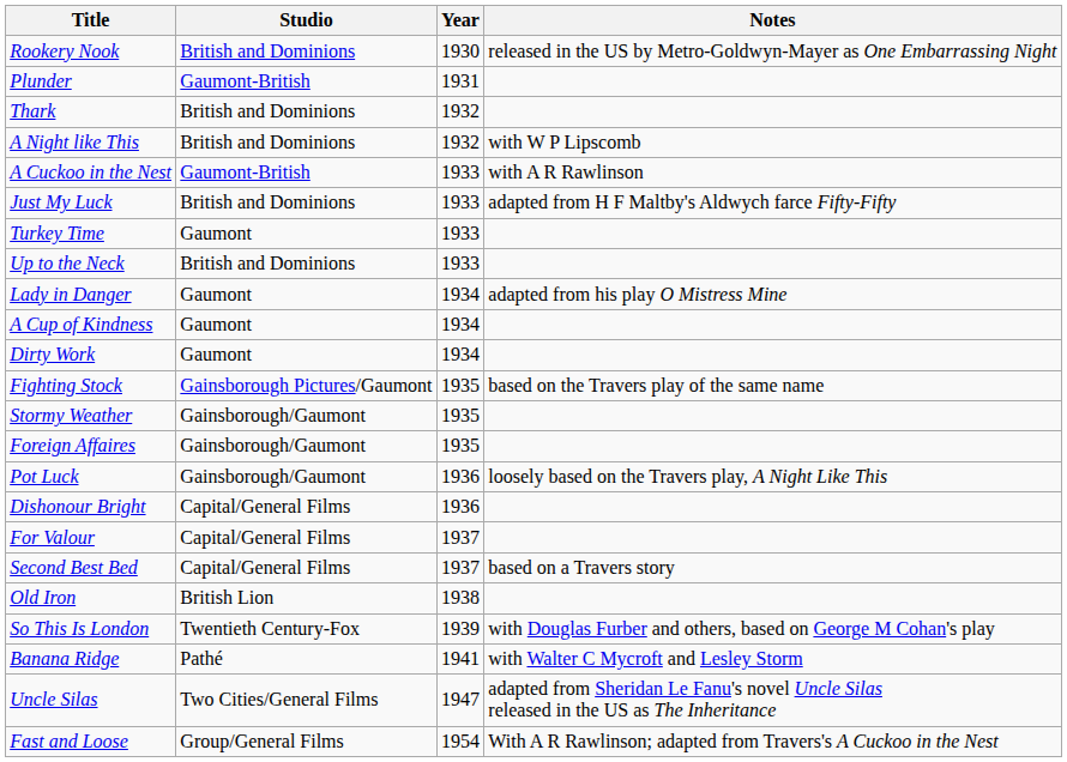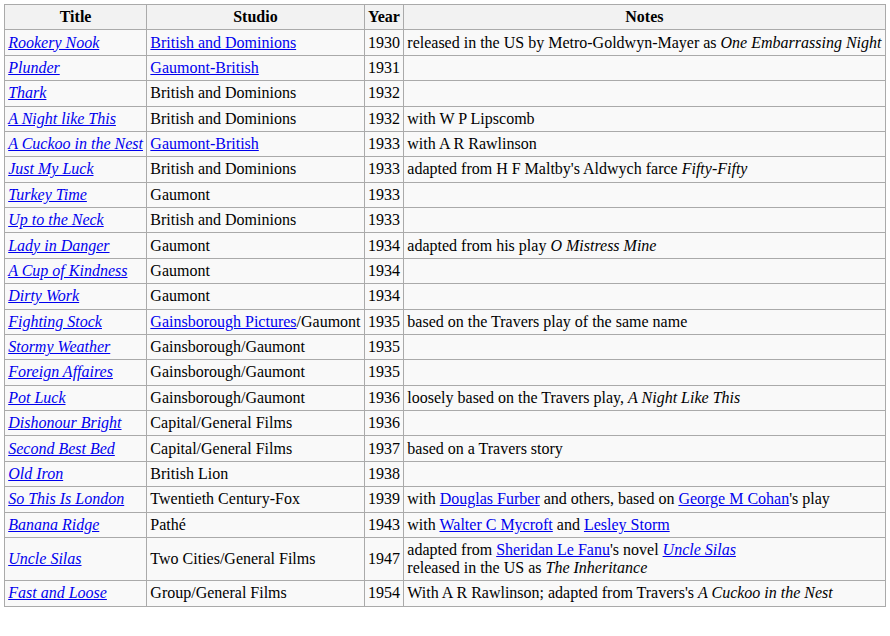 <table class="wikitable plainrowheaders" style="text-align: left; margin-right: 0;">
 <tr>
 <th scope="col">Title</th>
 <th scope="col">Studio</th>
 <th scope="col">Year</th>
 <th scope="col">Notes</th>
 </tr>
 <tr>
 <td><em><a href='#'>Rookery Nook</a> </em></td>
 <td><a href='#'>British and Dominions</a></td>
 <td>1930</td>
 <td>released in the US by Metro-Goldwyn-Mayer as <em>One Embarrassing Night</em></td>
 </tr>
 <tr>
 <td><em><a href='#'>Plunder</a></em></td>
 <td><a href='#'>Gaumont-British</a></td>
 <td>1931</td>
 <td></td>
 </tr>
 <tr>
 <td><em><a href='#'>Thark</a> </em></td>
 <td>British and Dominions</td>
 <td>1932</td>
 <td></td>
 </tr>
 <tr>
 <td><em><a href='#'>A Night like This</a> </em></td>
 <td>British and Dominions</td>
 <td>1932</td>
 <td>with W  P  Lipscomb</td>
 </tr>
 <tr>
 <td><em><a href='#'>A Cuckoo in the Nest</a> </em></td>
 <td><a href='#'>Gaumont-British</a></td>
 <td>1933</td>
 <td>with A  R  Rawlinson</td>
 </tr>
 <tr>
 <td><em><a href='#'>Just My Luck</a></em></td>
 <td>British and Dominions</td>
 <td>1933</td>
 <td>adapted from H  F  Maltby's Aldwych farce <em>Fifty-Fifty</em></td>
 </tr>
 <tr>
 <td><em><a href='#'>Turkey Time</a></em></td>
 <td>Gaumont</td>
 <td>1933</td>
 <td></td>
 </tr>
 <tr>
 <td><em><a href='#'>Up to the Neck</a> </em></td>
 <td>British and Dominions</td>
 <td>1933</td>
 <td></td>
 </tr>
 <tr>
 <td><em><a href='#'>Lady in Danger</a>  </em></td>
 <td>Gaumont</td>
 <td>1934</td>
 <td>adapted from his play <em>O Mistress Mine</em></td>
 </tr>
 <tr>
 <td><em><a href='#'>A Cup of Kindness</a></em></td>
 <td>Gaumont</td>
 <td>1934</td>
 <td></td>
 </tr>
 <tr>
 <td><em><a href='#'>Dirty Work</a></em></td>
 <td>Gaumont</td>
 <td>1934</td>
 <td></td>
 </tr>
 <tr>
 <td><em><a href='#'>Fighting Stock</a></em></td>
 <td><a href='#'>Gainsborough Pictures</a>/Gaumont</td>
 <td>1935</td>
 <td>based on the Travers play of the same name</td>
 </tr>
 <tr>
 <td><em><a href='#'>Stormy Weather</a></em></td>
 <td>Gainsborough/Gaumont</td>
 <td>1935</td>
 <td></td>
 </tr>
 <tr>
 <td><em><a href='#'>Foreign Affaires</a></em></td>
 <td>Gainsborough/Gaumont</td>
 <td>1935</td>
 <td></td>
 </tr>
 <tr>
 <td><em><a href='#'>Pot Luck</a></em></td>
 <td>Gainsborough/Gaumont</td>
 <td>1936</td>
 <td>loosely based on the Travers play, <em>A Night Like This</em></td>
 </tr>
 <tr>
 <td><em><a href='#'>Dishonour Bright</a></em></td>
 <td>Capital/General Films</td>
 <td>1936</td>
 <td></td>
 </tr>
 <tr>
-<td><em><a href='#'>For Valour</a></em></td>
-<td>Capital/General Films</td>
-<td>1937</td>
-<td></td>
-</tr>
-<tr>
 <td><em><a href='#'>Second Best Bed</a></em></td>
 <td>Capital/General Films</td>
 <td>1937</td>
 <td>based on a Travers story</td>
 </tr>
 <tr>
 <td><em><a href='#'>Old Iron</a> </em></td>
 <td>British Lion</td>
 <td>1938</td>
 <td></td>
 </tr>
 <tr>
 <td><em><a href='#'>So This Is London</a></em></td>
 <td>Twentieth Century-Fox</td>
 <td>1939</td>
 <td>with <a href='#'>Douglas Furber</a> and others, based on <a href='#'>George M Cohan</a>'s play</td>
 </tr>
 <tr>
 <td><em><a href='#'>Banana Ridge</a></em></td>
 <td>Pathé</td>
-<td>1941</td>
+<td>1943</td>
 <td>with <a href='#'>Walter C Mycroft</a> and <a href='#'>Lesley Storm</a></td>
 </tr>
 <tr>
 <td><em><a href='#'>Uncle Silas</a></em></td>
 <td>Two Cities/General Films</td>
 <td>1947</td>
 <td>adapted from <a href='#'>Sheridan Le Fanu</a>'s novel <em><a href='#'>Uncle Silas</a></em><br>released in the US as <em>The Inheritance</em></td>
 </tr>
 <tr>
 <td><em><a href='#'>Fast and Loose</a></em></td>
 <td>Group/General Films</td>
 <td>1954</td>
 <td>With A  R  Rawlinson; adapted from Travers's <em>A Cuckoo in the Nest</em></td>
 </tr>
 </table>
